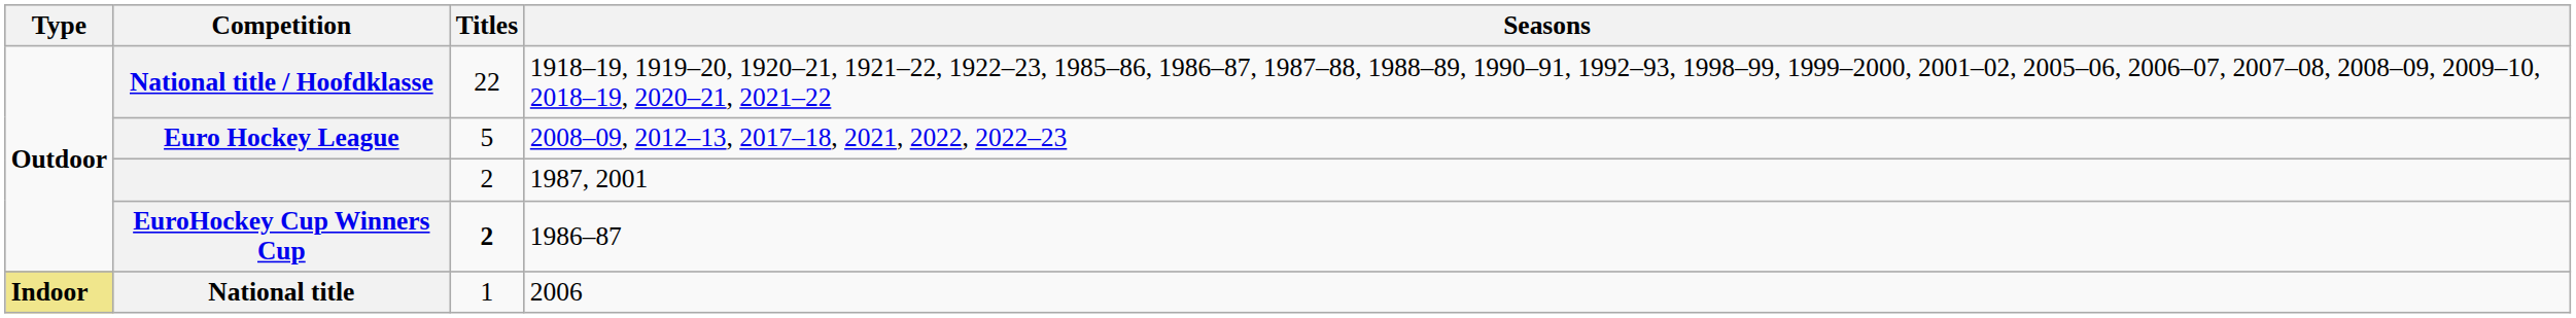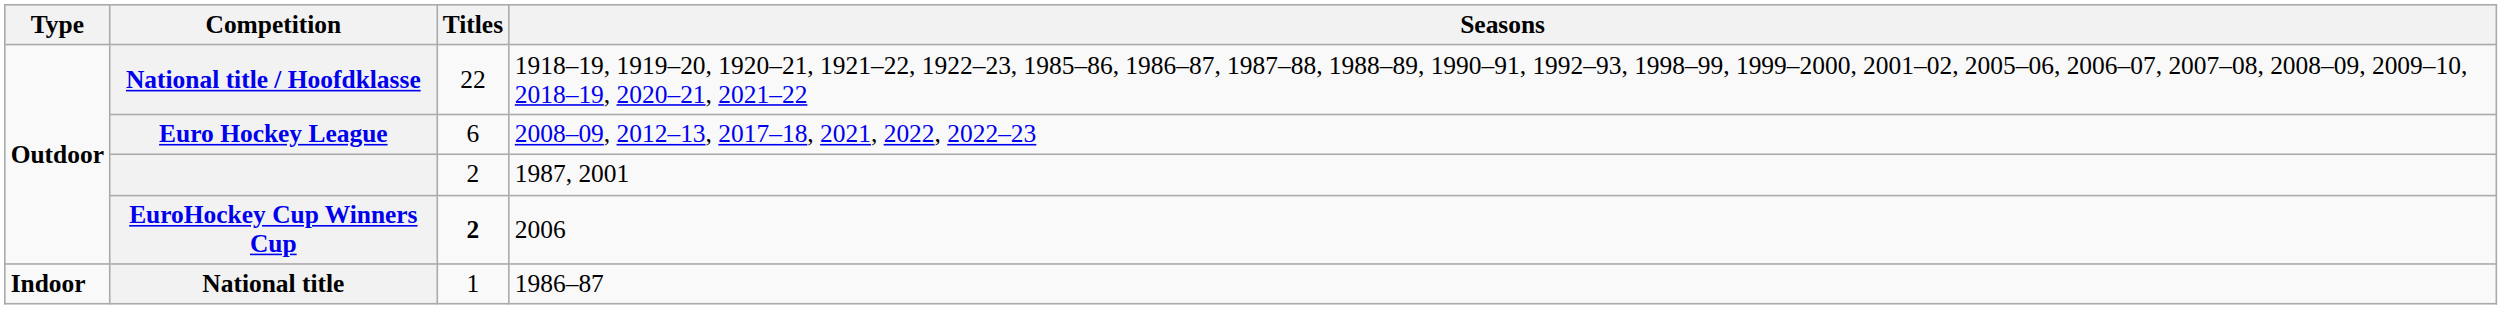 <table class="wikitable plainrowheaders">
 <tr>
 <th scope=col>Type</th>
 <th scope=col>Competition</th>
 <th scope=col>Titles</th>
 <th scope=col>Seasons</th>
 </tr>
 <tr>
 <td rowspan=4><strong>Outdoor</strong></td>
 <th scope=row><a href='#'>National title / Hoofdklasse</a></th>
 <td align="center">22</td>
 <td>1918–19, 1919–20, 1920–21, 1921–22, 1922–23, 1985–86, 1986–87, 1987–88, 1988–89, 1990–91, 1992–93, 1998–99, 1999–2000, 2001–02, 2005–06, 2006–07, 2007–08, 2008–09, 2009–10, <a href='#'>2018–19</a>, <a href='#'>2020–21</a>, <a href='#'>2021–22</a></td>
 </tr>
 <tr>
 <th scope=row><a href='#'>Euro Hockey League</a></th>
-<td align="center">5</td>
+<td align="center">6</td>
 <td><a href='#'>2008–09</a>, <a href='#'>2012–13</a>, <a href='#'>2017–18</a>, <a href='#'>2021</a>, <a href='#'>2022</a>, <a href='#'>2022–23</a></td>
 </tr>
 <tr>
 <th scope=row></th>
 <td align="center">2</td>
 <td>1987, 2001</td>
 </tr>
 <tr>
 <th scope=row><a href='#'>EuroHockey Cup Winners Cup</a></th>
 <td align="center"><strong>2</strong></td>
+<td>2006</td>
+</tr>
+<tr>
+<td><strong>Indoor</strong></td>
+<th scope=row>National title</th>
+<td align="center">1</td>
 <td>1986–87</td>
 </tr>
-<tr>
-<td style="background: khaki;"><strong>Indoor</strong></td>
-<th scope=row>National title</th>
-<td align="center">1</td>
-<td>2006</td>
-</tr>
 </table>
